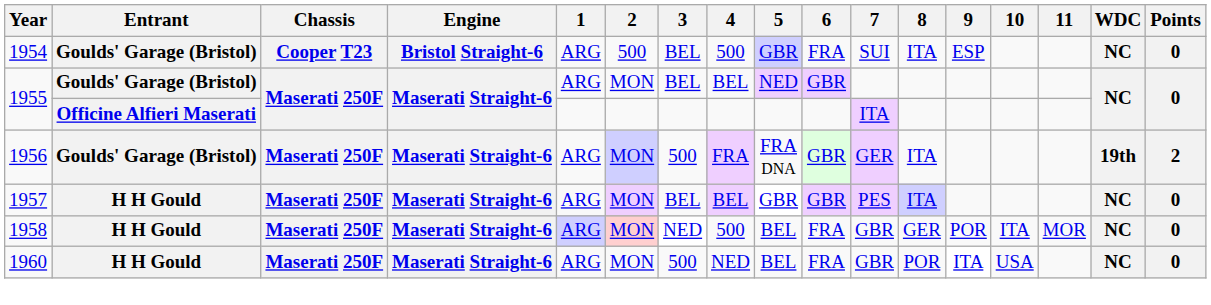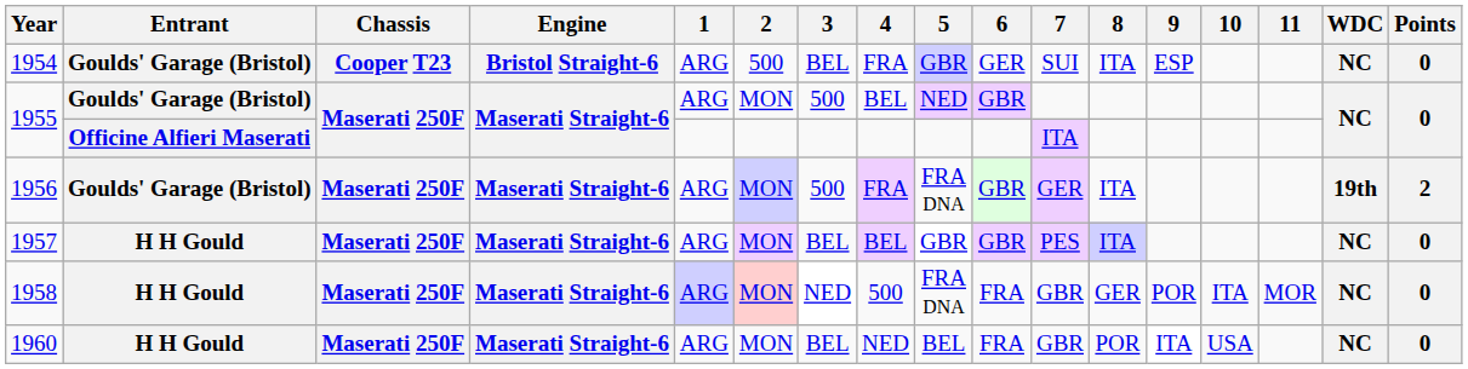 <table class="wikitable" style="text-align:center; font-size:90%">
 <tr>
 <th>Year</th>
 <th>Entrant</th>
 <th>Chassis</th>
 <th>Engine</th>
 <th>1</th>
 <th>2</th>
 <th>3</th>
 <th>4</th>
 <th>5</th>
 <th>6</th>
 <th>7</th>
 <th>8</th>
 <th>9</th>
 <th>10</th>
 <th>11</th>
 <th>WDC</th>
 <th>Points</th>
 </tr>
 <tr>
 <td><a href='#'>1954</a></td>
 <th>Goulds' Garage (Bristol)</th>
 <th><a href='#'>Cooper</a> <a href='#'>T23</a></th>
 <th><a href='#'>Bristol</a> <a href='#'>Straight-6</a></th>
 <td><a href='#'>ARG</a></td>
 <td><a href='#'>500</a></td>
 <td><a href='#'>BEL</a></td>
-<td><a href='#'>500</a></td>
+<td><a href='#'>FRA</a></td>
 <td style="background:#CFCFFF;"><a href='#'>GBR</a><br></td>
-<td><a href='#'>FRA</a></td>
+<td><a href='#'>GER</a></td>
 <td><a href='#'>SUI</a></td>
 <td><a href='#'>ITA</a></td>
 <td><a href='#'>ESP</a></td>
 <td></td>
 <td></td>
 <th>NC</th>
 <th>0</th>
 </tr>
 <tr>
 <td rowspan=2><a href='#'>1955</a></td>
 <th>Goulds' Garage (Bristol)</th>
 <th rowspan=2><a href='#'>Maserati</a> <a href='#'>250F</a></th>
 <th rowspan=2><a href='#'>Maserati</a> <a href='#'>Straight-6</a></th>
 <td><a href='#'>ARG</a></td>
 <td><a href='#'>MON</a></td>
-<td><a href='#'>BEL</a></td>
+<td><a href='#'>500</a></td>
 <td><a href='#'>BEL</a></td>
 <td style="background:#EFCFFF;"><a href='#'>NED</a><br></td>
 <td style="background:#EFCFFF;"><a href='#'>GBR</a><br></td>
 <td></td>
 <td></td>
 <td></td>
 <td></td>
 <td></td>
 <th rowspan=2>NC</th>
 <th rowspan=2>0</th>
 </tr>
 <tr>
 <th><a href='#'>Officine Alfieri Maserati</a></th>
 <td></td>
 <td></td>
 <td></td>
 <td></td>
 <td></td>
 <td></td>
 <td style="background:#EFCFFF;"><a href='#'>ITA</a><br></td>
 <td></td>
 <td></td>
 <td></td>
 <td></td>
 </tr>
 <tr>
 <td><a href='#'>1956</a></td>
 <th>Goulds' Garage (Bristol)</th>
 <th><a href='#'>Maserati</a> <a href='#'>250F</a></th>
 <th><a href='#'>Maserati</a> <a href='#'>Straight-6</a></th>
 <td><a href='#'>ARG</a></td>
 <td style="background:#CFCFFF;"><a href='#'>MON</a><br></td>
 <td><a href='#'>500</a></td>
 <td style="background:#EFCFFF;"><a href='#'>FRA</a><br></td>
 <td><a href='#'>FRA</a><br><small>DNA</small></td>
 <td style="background:#DFFFDF;"><a href='#'>GBR</a><br></td>
 <td style="background:#EFCFFF;"><a href='#'>GER</a><br></td>
 <td><a href='#'>ITA</a></td>
 <td></td>
 <td></td>
 <td></td>
 <th>19th</th>
 <th>2</th>
 </tr>
 <tr>
 <td><a href='#'>1957</a></td>
 <th>H H Gould</th>
 <th><a href='#'>Maserati</a> <a href='#'>250F</a></th>
 <th><a href='#'>Maserati</a> <a href='#'>Straight-6</a></th>
 <td><a href='#'>ARG</a></td>
 <td style="background:#EFCFFF;"><a href='#'>MON</a><br></td>
 <td><a href='#'>BEL</a></td>
 <td style="background:#EFCFFF;"><a href='#'>BEL</a><br></td>
 <td style="background:#ffffff;"><a href='#'>GBR</a><br></td>
 <td style="background:#EFCFFF;"><a href='#'>GBR</a><br></td>
 <td style="background:#EFCFFF;"><a href='#'>PES</a><br></td>
 <td style="background:#CFCFFF;"><a href='#'>ITA</a><br></td>
 <td></td>
 <td></td>
 <td></td>
 <th>NC</th>
 <th>0</th>
 </tr>
 <tr>
 <td><a href='#'>1958</a></td>
 <th>H H Gould</th>
 <th><a href='#'>Maserati</a> <a href='#'>250F</a></th>
 <th><a href='#'>Maserati</a> <a href='#'>Straight-6</a></th>
 <td style="background:#CFCFFF;"><a href='#'>ARG</a><br></td>
 <td style="background:#FFCFCF;"><a href='#'>MON</a><br></td>
 <td style="background:#ffffff;"><a href='#'>NED</a><br></td>
 <td><a href='#'>500</a></td>
-<td><a href='#'>BEL</a></td>
+<td><a href='#'>FRA</a><br><small>DNA</small></td>
 <td><a href='#'>FRA</a></td>
 <td><a href='#'>GBR</a></td>
 <td><a href='#'>GER</a></td>
 <td><a href='#'>POR</a></td>
 <td><a href='#'>ITA</a></td>
 <td><a href='#'>MOR</a></td>
 <th>NC</th>
 <th>0</th>
 </tr>
 <tr>
 <td><a href='#'>1960</a></td>
 <th>H H Gould</th>
 <th><a href='#'>Maserati</a> <a href='#'>250F</a></th>
 <th><a href='#'>Maserati</a> <a href='#'>Straight-6</a></th>
 <td><a href='#'>ARG</a></td>
 <td><a href='#'>MON</a></td>
-<td><a href='#'>500</a></td>
+<td><a href='#'>BEL</a></td>
 <td><a href='#'>NED</a></td>
 <td><a href='#'>BEL</a></td>
 <td><a href='#'>FRA</a></td>
 <td><a href='#'>GBR</a></td>
 <td><a href='#'>POR</a></td>
 <td style="background:#ffffff;"><a href='#'>ITA</a><br></td>
 <td><a href='#'>USA</a></td>
 <td></td>
 <th>NC</th>
 <th>0</th>
 </tr>
 </table>
